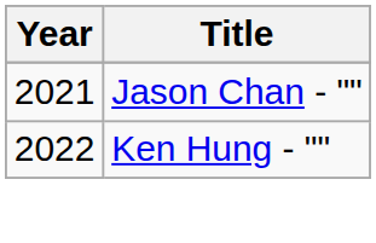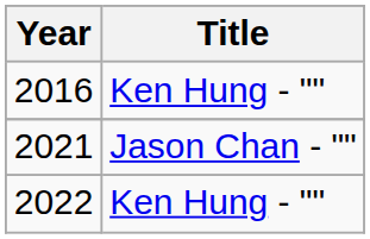 <table class="wikitable sortable">
 <tr>
 <th>Year</th>
 <th>Title</th>
+</tr>
+<tr>
+<td>2016</td>
+<td><a href='#'>Ken Hung</a> - ""</td>
 </tr>
 <tr>
 </tr>
 <tr>
 <td>2021</td>
 <td><a href='#'>Jason Chan</a> - ""</td>
 </tr>
 <tr>
 <td>2022</td>
 <td><a href='#'>Ken Hung</a> - ""</td>
 </tr>
 </table>
